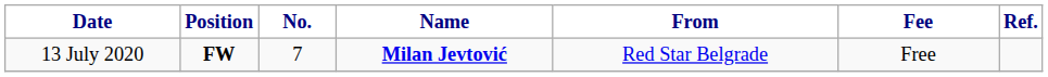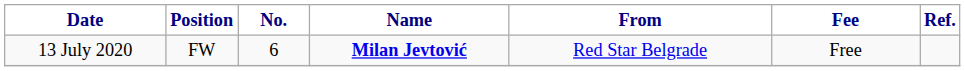 <table class="wikitable" style="text-align:center; font-size:90%; ">
 <tr>
 <th style="background:white; color:navy; bordercolor=firebrick; width:120px;">Date</th>
 <th style="background:white; color:navy; bordercolor=firebrick; width:50px;">Position</th>
 <th style="background:white; color:navy; bordercolor=firebrick; width:50px;">No.</th>
 <th style="background:white; color:navy; bordercolor=firebrick; width:150px;">Name</th>
 <th style="background:white; color:navy; bordercolor=firebrick; width:200px;">From</th>
 <th style="background:white; color:navy; bordercolor=firebrick; width:110px;">Fee</th>
 <th style="background:white; color:navy; bordercolor=firebrick; width:25px;">Ref.</th>
 </tr>
 <tr>
 <td>13 July 2020</td>
-<td><strong>FW</strong></td>
-<td>7</td>
+<td>FW</td>
+<td>6</td>
 <td><strong> <a href='#'>Milan Jevtović</a></strong></td>
 <td> <a href='#'>Red Star Belgrade</a></td>
 <td>Free</td>
 <td></td>
 </tr>
 <tr>
 </tr>
 </table>
